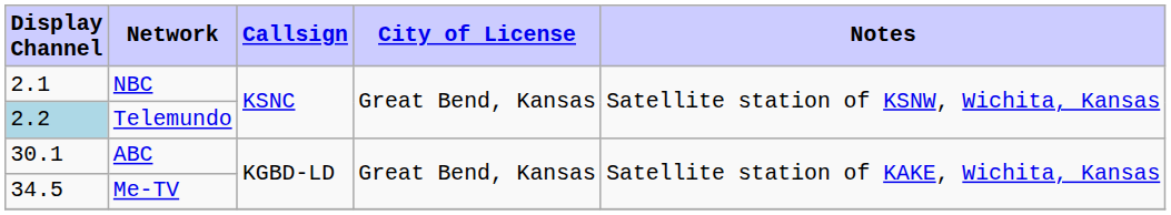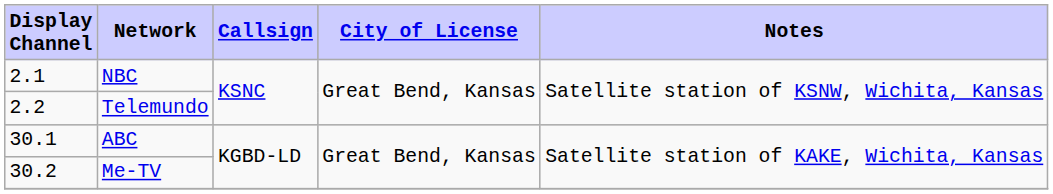 <table class="wikitable" border="1">
 <tr>
 <th style="background:#ccccff;"><strong>Display<br>Channel</strong></th>
 <th style="background:#ccccff;"><strong>Network</strong></th>
 <th style="background:#ccccff;"><strong><a href='#'>Callsign</a></strong></th>
 <th style="background:#ccccff;"><strong><a href='#'>City of License</a></strong></th>
 <th style="background:#ccccff;"><strong>Notes</strong></th>
 </tr>
 <tr>
 <td rowspan=1>2.1</td>
 <td rowspan=1><a href='#'>NBC</a></td>
 <td rowspan=2><a href='#'>KSNC</a></td>
 <td rowspan=2>Great Bend, Kansas</td>
 <td rowspan=2>Satellite station of <a href='#'>KSNW</a>, <a href='#'>Wichita, Kansas</a></td>
 </tr>
 <tr>
-<td style="background: lightblue;">2.2</td>
+<td>2.2</td>
 <td><a href='#'>Telemundo</a></td>
 </tr>
 <tr>
 <td rowspan=1>30.1</td>
 <td rowspan=1><a href='#'>ABC</a></td>
 <td rowspan=2>KGBD-LD</td>
 <td rowspan=2>Great Bend, Kansas</td>
 <td rowspan=2>Satellite station of <a href='#'>KAKE</a>, <a href='#'>Wichita, Kansas</a></td>
 </tr>
 <tr>
-<td>34.5</td>
+<td>30.2</td>
 <td><a href='#'>Me-TV</a></td>
 </tr>
 <tr>
 </tr>
 </table>
